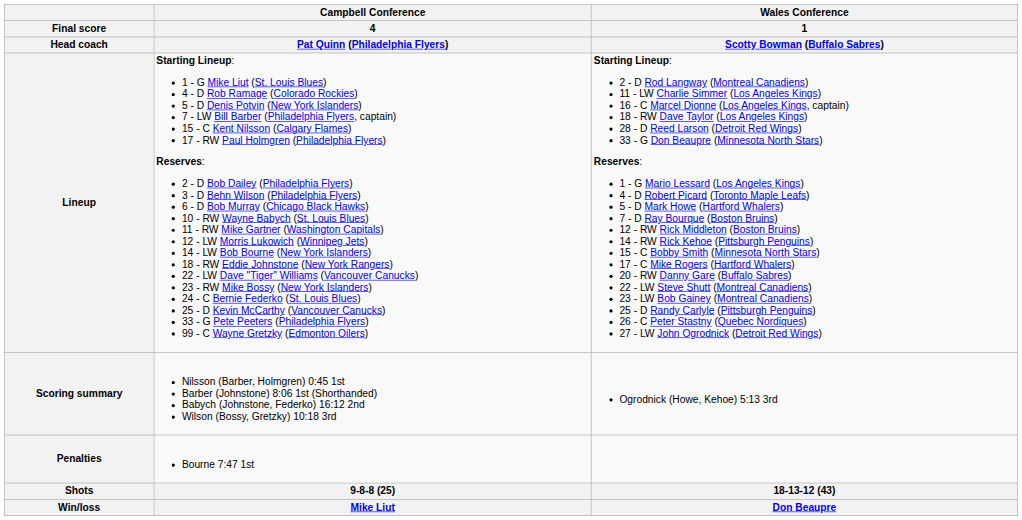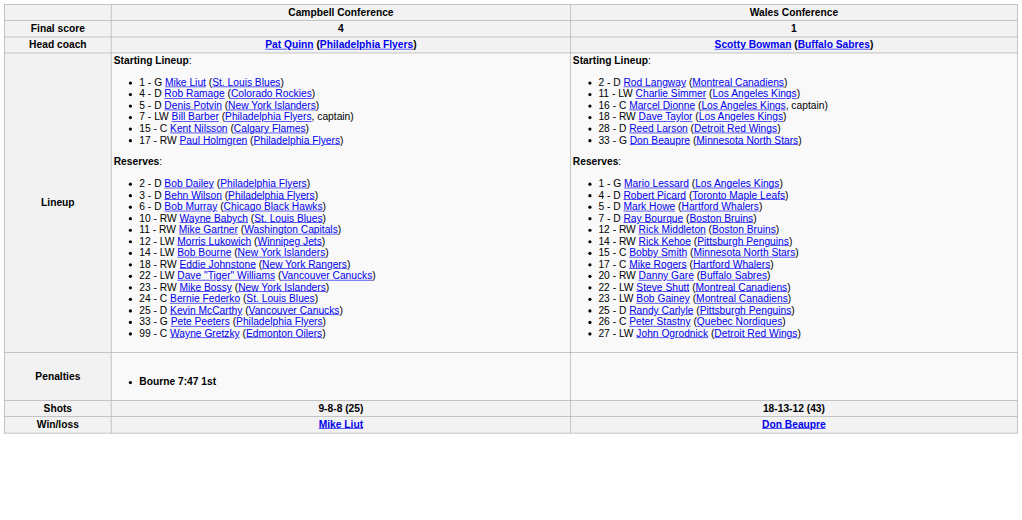 <table class="wikitable" style="width:100%">
 <tr>
 <th></th>
 <th>Campbell Conference</th>
 <th>Wales Conference</th>
 </tr>
 <tr>
 <th>Final score</th>
 <th>4</th>
 <th>1</th>
 </tr>
 <tr>
 <th>Head coach</th>
 <th>  <a href='#'>Pat Quinn</a> (<a href='#'>Philadelphia Flyers</a>)</th>
 <th>  <a href='#'>Scotty Bowman</a> (<a href='#'>Buffalo Sabres</a>)</th>
 </tr>
 <tr>
 <th>Lineup</th>
 <td><strong>Starting Lineup</strong>:<br><ul><li> 1 - G <a href='#'>Mike Liut</a>  (<a href='#'>St. Louis Blues</a>)</li><li> 4 - D <a href='#'>Rob Ramage</a>  (<a href='#'>Colorado Rockies</a>)</li><li> 5 - D <a href='#'>Denis Potvin</a>  (<a href='#'>New York Islanders</a>)</li><li> 7 - LW <a href='#'>Bill Barber</a>  (<a href='#'>Philadelphia Flyers</a>, captain)</li><li> 15 - C <a href='#'>Kent Nilsson</a>  (<a href='#'>Calgary Flames</a>)</li><li> 17 - RW <a href='#'>Paul Holmgren</a>  (<a href='#'>Philadelphia Flyers</a>)</li></ul><strong>Reserves</strong>:<ul><li> 2 - D <a href='#'>Bob Dailey</a>  (<a href='#'>Philadelphia Flyers</a>)</li><li> 3 - D <a href='#'>Behn Wilson</a>  (<a href='#'>Philadelphia Flyers</a>)</li><li> 6 - D <a href='#'>Bob Murray</a>  (<a href='#'>Chicago Black Hawks</a>)</li><li> 10 - RW <a href='#'>Wayne Babych</a>  (<a href='#'>St. Louis Blues</a>)</li><li> 11 - RW <a href='#'>Mike Gartner</a>  (<a href='#'>Washington Capitals</a>)</li><li> 12 - LW <a href='#'>Morris Lukowich</a>  (<a href='#'>Winnipeg Jets</a>)</li><li> 14 - LW <a href='#'>Bob Bourne</a>  (<a href='#'>New York Islanders</a>)</li><li> 18 - RW <a href='#'>Eddie Johnstone</a>  (<a href='#'>New York Rangers</a>)</li><li> 22 - LW <a href='#'>Dave "Tiger" Williams</a>  (<a href='#'>Vancouver Canucks</a>)</li><li> 23 - RW <a href='#'>Mike Bossy</a>  (<a href='#'>New York Islanders</a>)</li><li> 24 - C <a href='#'>Bernie Federko</a>  (<a href='#'>St. Louis Blues</a>)</li><li> 25 - D <a href='#'>Kevin McCarthy</a>  (<a href='#'>Vancouver Canucks</a>)</li><li> 33 - G <a href='#'>Pete Peeters</a>  (<a href='#'>Philadelphia Flyers</a>)</li><li> 99 - C <a href='#'>Wayne Gretzky</a>  (<a href='#'>Edmonton Oilers</a>)</li></ul></td>
 <td><strong>Starting Lineup</strong>:<br><ul><li> 2 - D <a href='#'>Rod Langway</a>  (<a href='#'>Montreal Canadiens</a>)</li><li> 11 - LW <a href='#'>Charlie Simmer</a>  (<a href='#'>Los Angeles Kings</a>)</li><li> 16 - C <a href='#'>Marcel Dionne</a>  (<a href='#'>Los Angeles Kings</a>, captain)</li><li> 18 - RW <a href='#'>Dave Taylor</a>  (<a href='#'>Los Angeles Kings</a>)</li><li> 28 - D <a href='#'>Reed Larson</a>  (<a href='#'>Detroit Red Wings</a>)</li><li> 33 - G <a href='#'>Don Beaupre</a>  (<a href='#'>Minnesota North Stars</a>)</li></ul><strong>Reserves</strong>:<ul><li> 1 - G <a href='#'>Mario Lessard</a>  (<a href='#'>Los Angeles Kings</a>)</li><li> 4 - D <a href='#'>Robert Picard</a>  (<a href='#'>Toronto Maple Leafs</a>)</li><li> 5 - D <a href='#'>Mark Howe</a>  (<a href='#'>Hartford Whalers</a>)</li><li> 7 - D <a href='#'>Ray Bourque</a>  (<a href='#'>Boston Bruins</a>)</li><li> 12 - RW <a href='#'>Rick Middleton</a>  (<a href='#'>Boston Bruins</a>)</li><li> 14 - RW <a href='#'>Rick Kehoe</a>  (<a href='#'>Pittsburgh Penguins</a>)</li><li> 15 - C <a href='#'>Bobby Smith</a>  (<a href='#'>Minnesota North Stars</a>)</li><li> 17 - C <a href='#'>Mike Rogers</a>  (<a href='#'>Hartford Whalers</a>)</li><li> 20 - RW <a href='#'>Danny Gare</a>  (<a href='#'>Buffalo Sabres</a>)</li><li> 22 - LW <a href='#'>Steve Shutt</a>  (<a href='#'>Montreal Canadiens</a>)</li><li> 23 - LW <a href='#'>Bob Gainey</a>  (<a href='#'>Montreal Canadiens</a>)</li><li> 25 - D <a href='#'>Randy Carlyle</a>  (<a href='#'>Pittsburgh Penguins</a>)</li><li> 26 - C <a href='#'>Peter Stastny</a>  (<a href='#'>Quebec Nordiques</a>)</li><li> 27 - LW <a href='#'>John Ogrodnick</a>  (<a href='#'>Detroit Red Wings</a>)</li></ul></td>
 </tr>
 <tr>
-<th>Scoring summary</th>
-<td><br><ul><li>Nilsson (Barber, Holmgren) 0:45 1st</li><li>Barber (Johnstone) 8:06 1st (Shorthanded)</li><li>Babych (Johnstone, Federko) 16:12 2nd</li><li>Wilson (Bossy, Gretzky) 10:18 3rd</li></ul></td>
-<td><br><ul><li>Ogrodnick (Howe, Kehoe) 5:13 3rd</li></ul></td>
-</tr>
-<tr>
 <th>Penalties</th>
-<td><br><ul><li>Bourne 7:47 1st</li></ul></td>
+<td><strong><br><ul><li>Bourne 7:47 1st</li></ul></strong></td>
 </tr>
 <tr>
 <th>Shots</th>
 <th>9-8-8 (25)</th>
 <th>18-13-12 (43)</th>
 </tr>
 <tr>
 <th>Win/loss</th>
 <th><a href='#'>Mike Liut</a></th>
 <th><a href='#'>Don Beaupre</a></th>
 </tr>
 </table>
